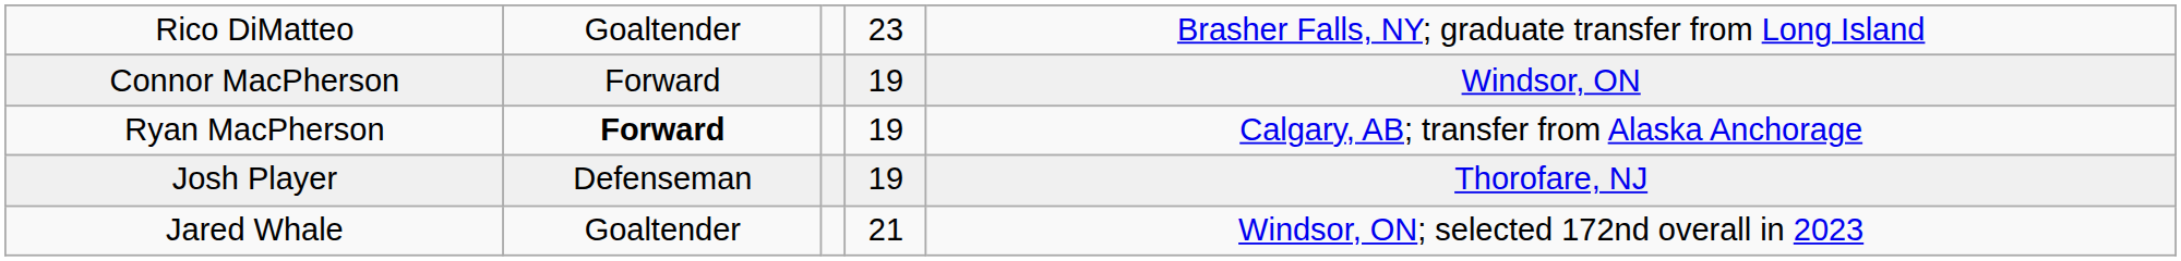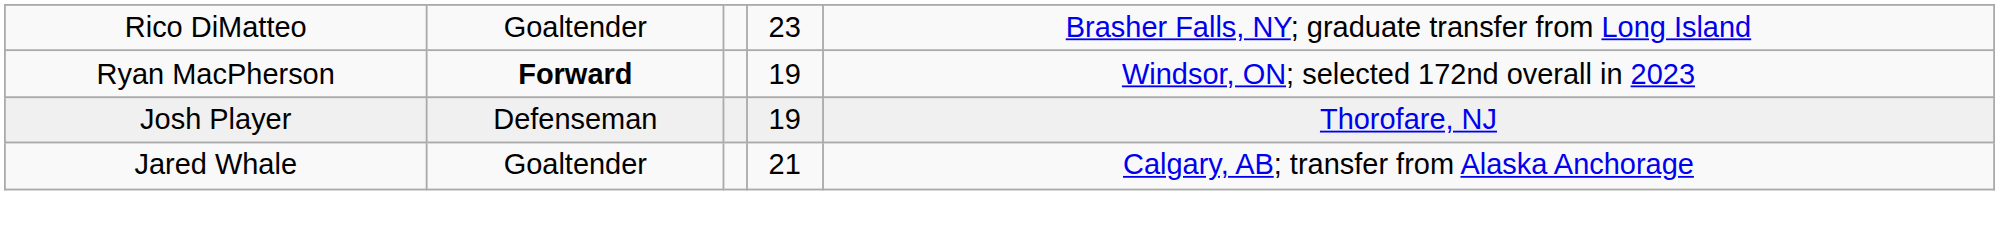 <table class="wikitable" width=1100>
 <tr align="center" bgcolor="">
 <td>Rico DiMatteo</td>
 <td>Goaltender</td>
 <td></td>
 <td>23</td>
 <td><a href='#'>Brasher Falls, NY</a>; graduate transfer from <a href='#'>Long Island</a></td>
 </tr>
-<tr align="center" bgcolor="f0f0f0">
-<td>Connor MacPherson</td>
-<td>Forward</td>
-<td></td>
-<td>19</td>
-<td><a href='#'>Windsor, ON</a></td>
-</tr>
 <tr align="center" bgcolor="">
 <td>Ryan MacPherson</td>
 <td><strong>Forward</strong></td>
 <td></td>
 <td>19</td>
-<td><a href='#'>Calgary, AB</a>; transfer from <a href='#'>Alaska Anchorage</a></td>
+<td><a href='#'>Windsor, ON</a>; selected 172nd overall in <a href='#'>2023</a></td>
 </tr>
 <tr align="center" bgcolor="f0f0f0">
 <td>Josh Player</td>
 <td>Defenseman</td>
 <td></td>
 <td>19</td>
 <td><a href='#'>Thorofare, NJ</a></td>
 </tr>
 <tr align="center" bgcolor="">
 <td>Jared Whale</td>
 <td>Goaltender</td>
 <td></td>
 <td>21</td>
-<td><a href='#'>Windsor, ON</a>; selected 172nd overall in <a href='#'>2023</a></td>
+<td><a href='#'>Calgary, AB</a>; transfer from <a href='#'>Alaska Anchorage</a></td>
 </tr>
 </table>
